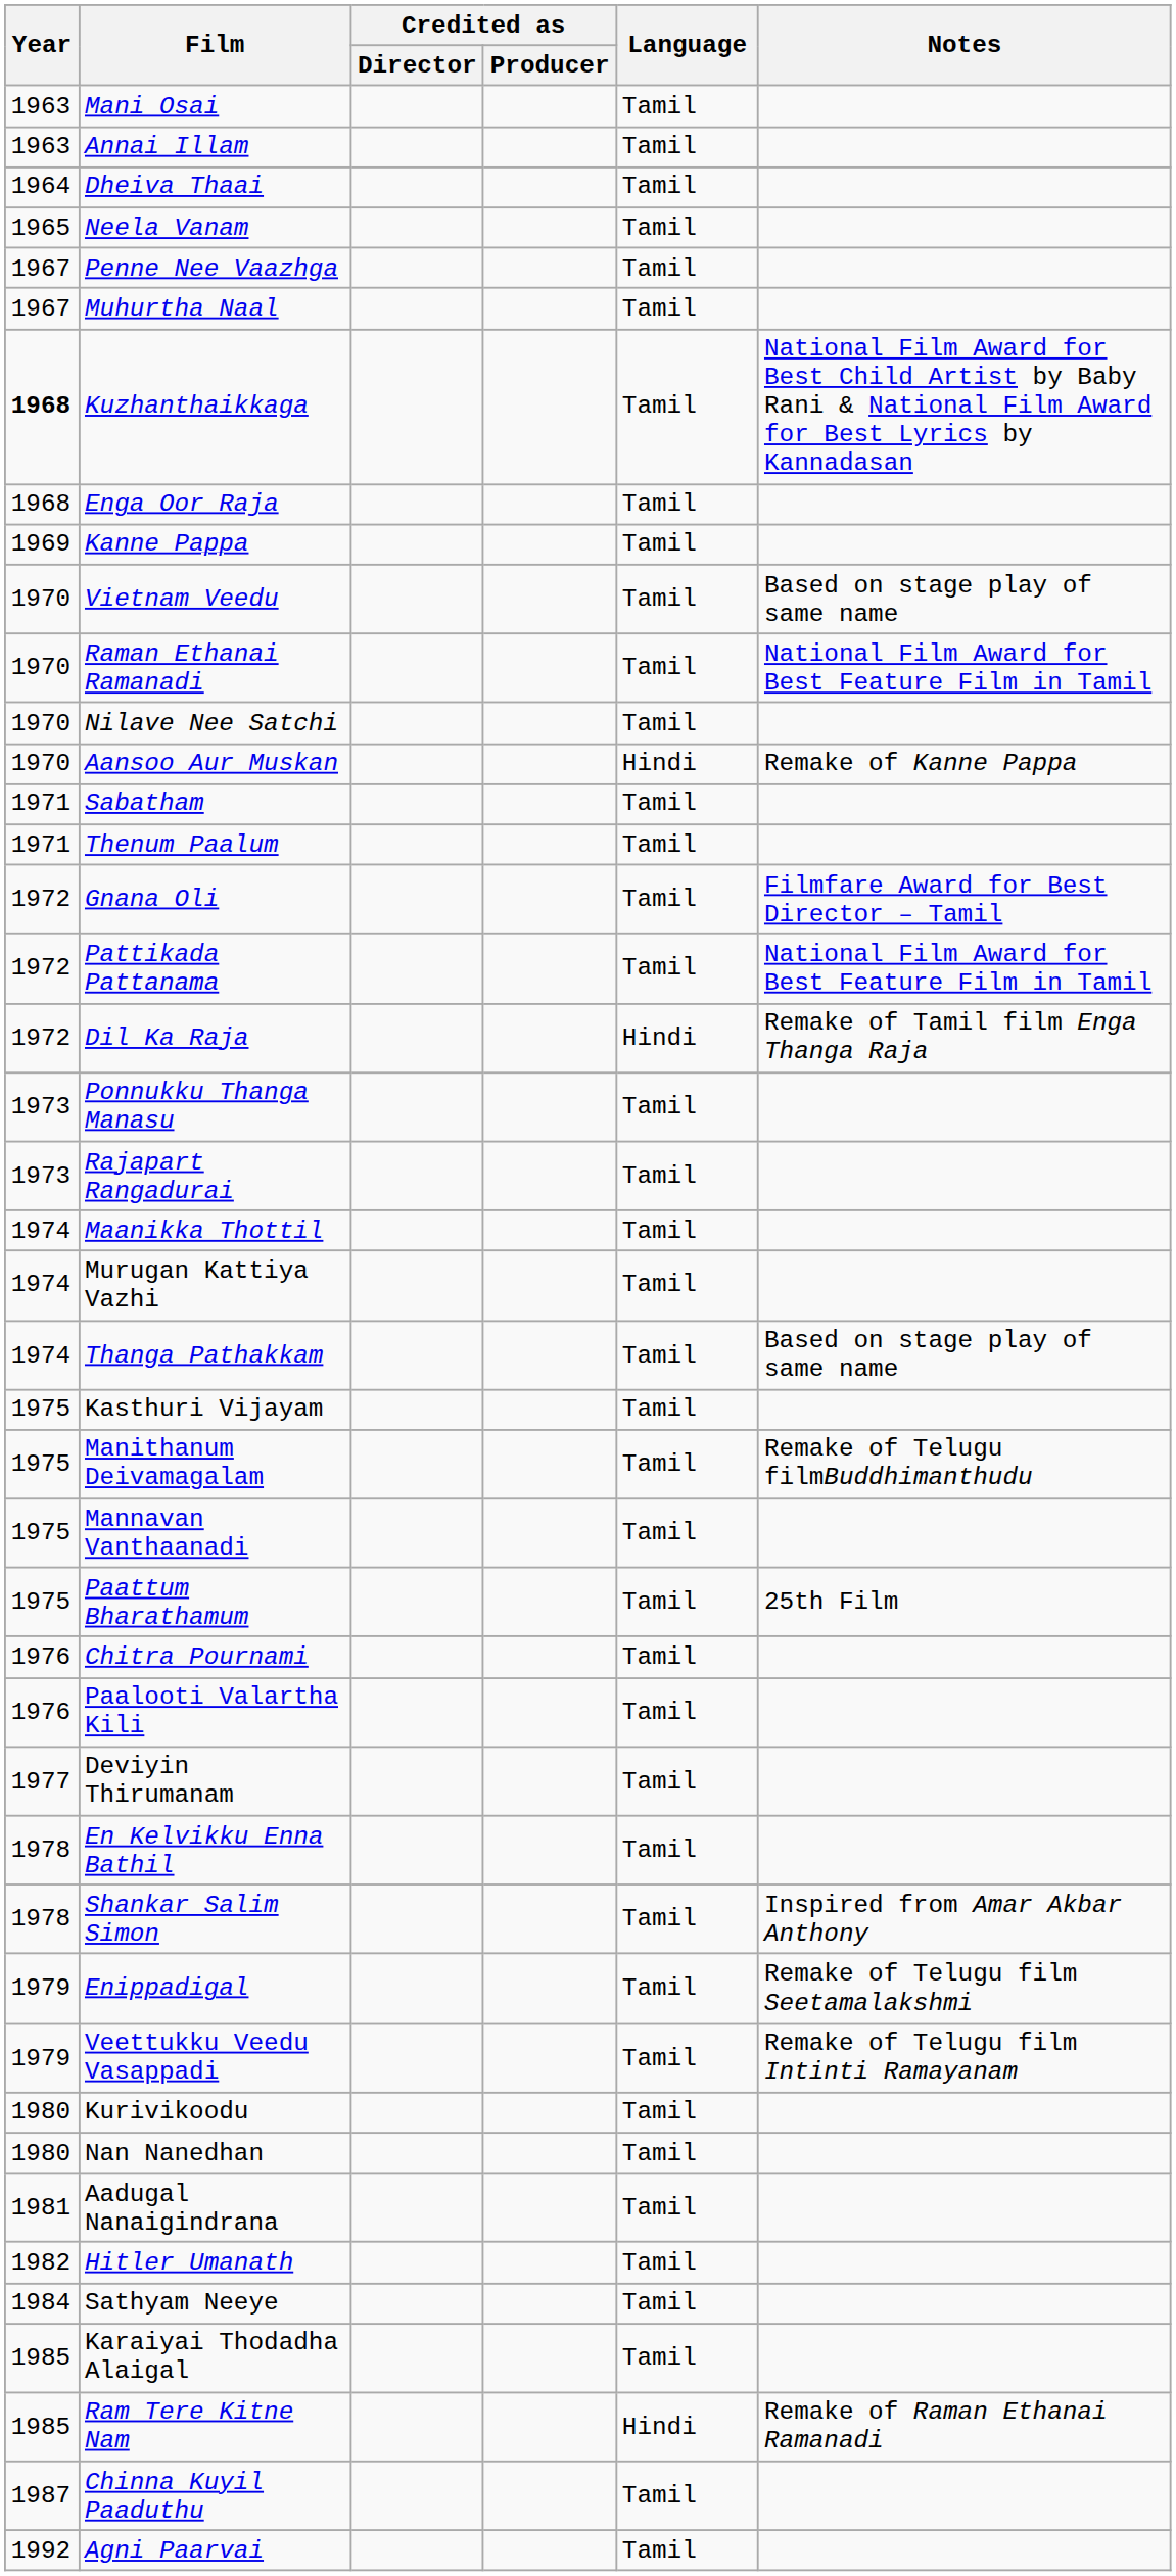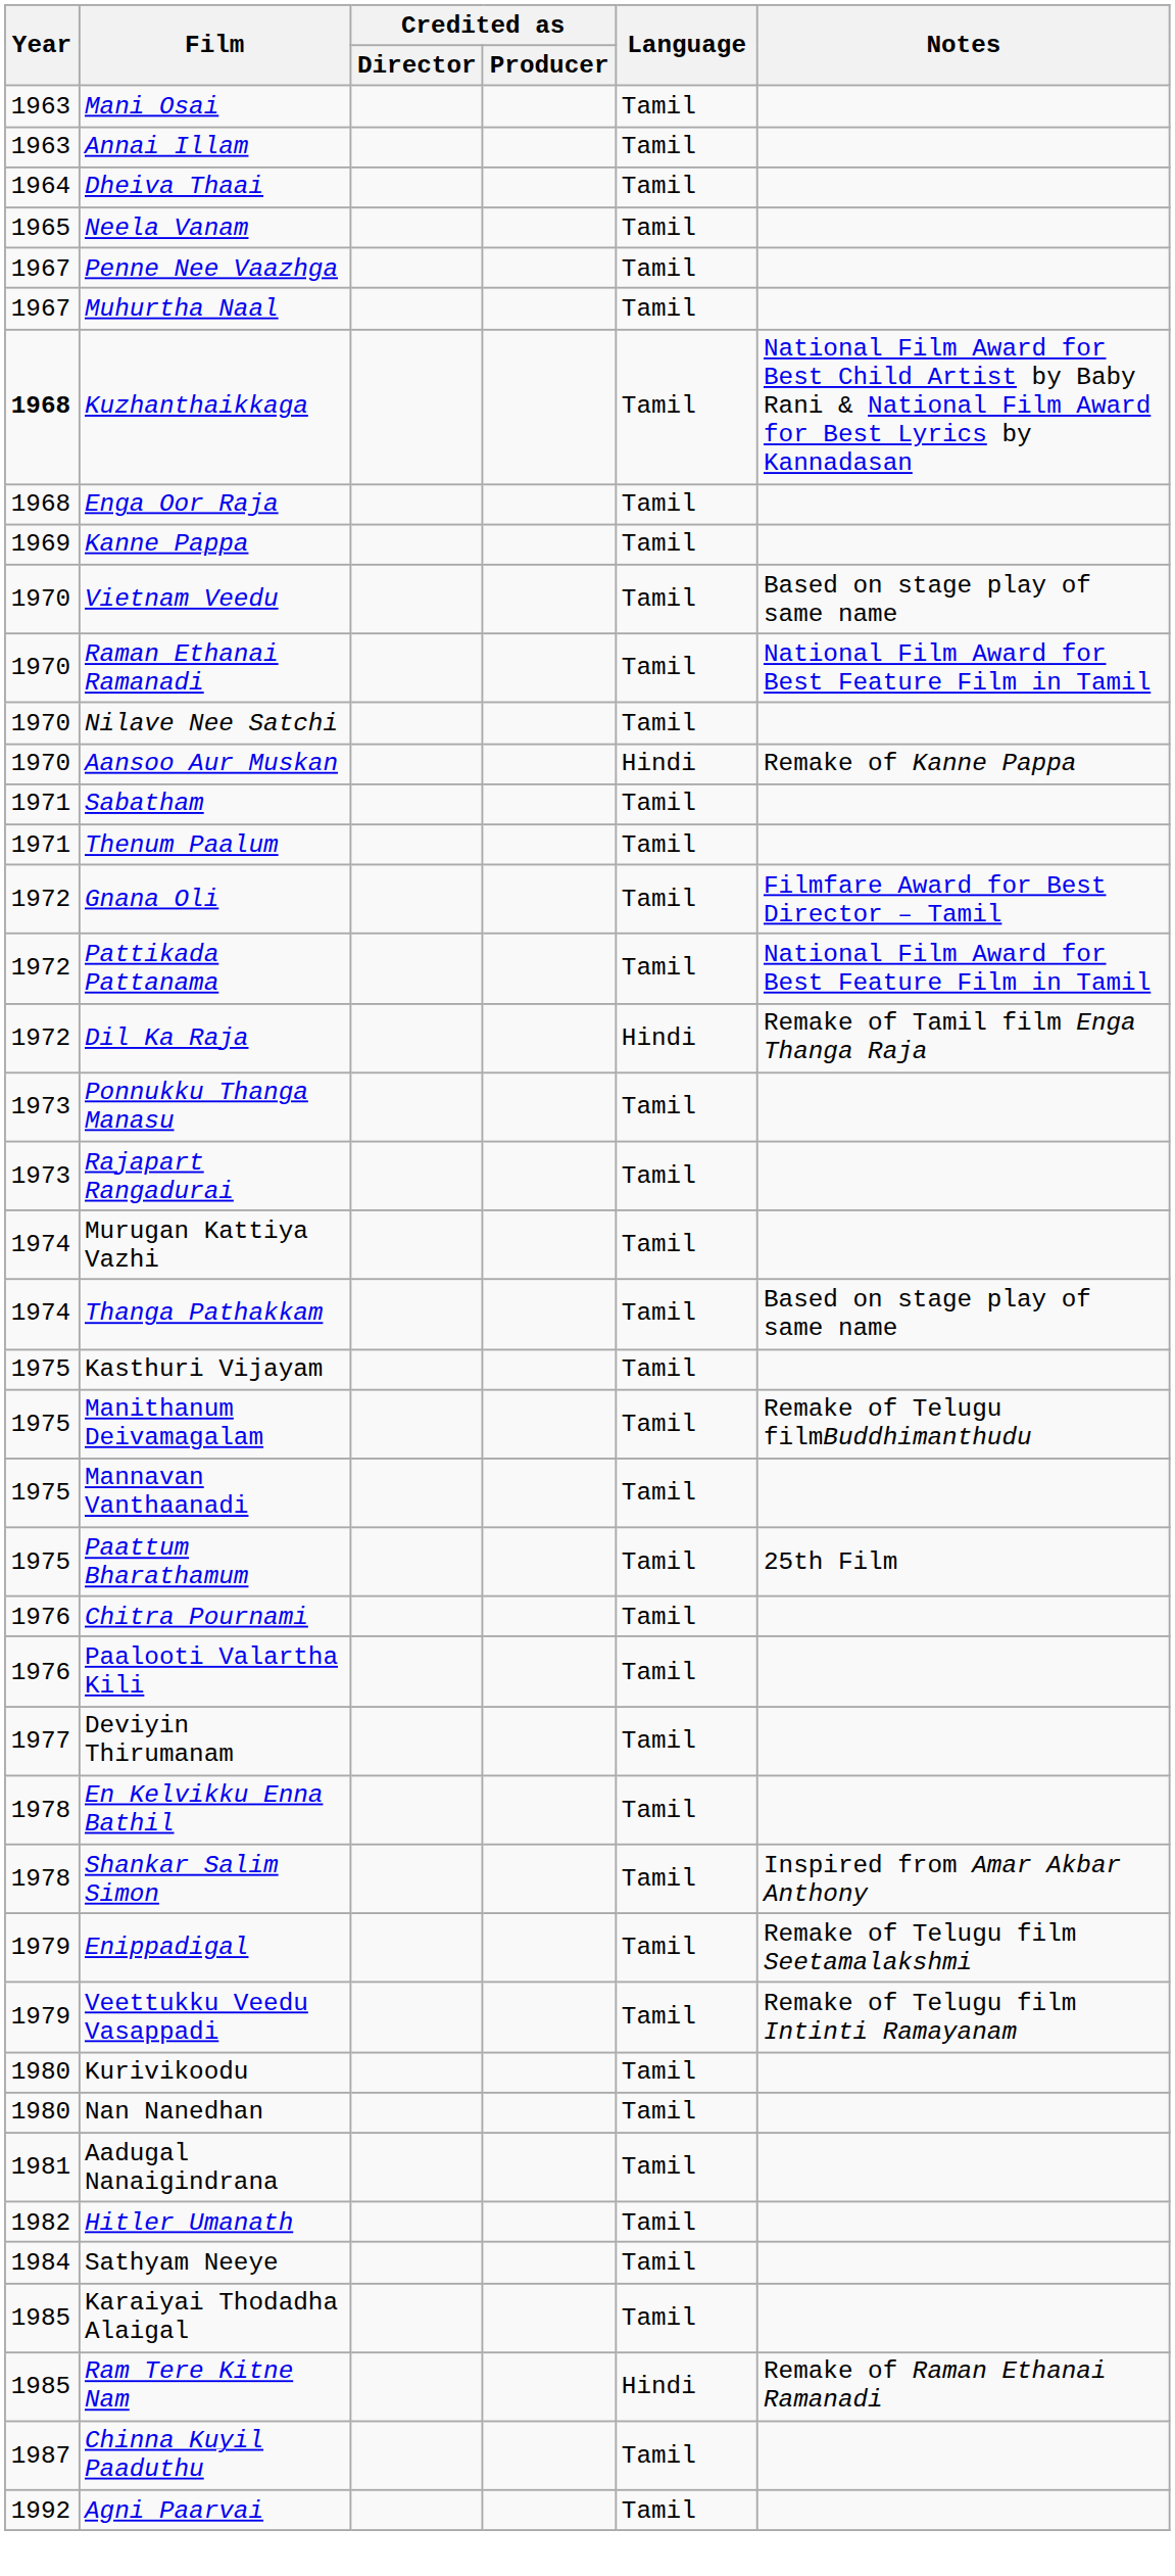 <table class="wikitable">
 <tr>
 <th rowspan="2" style="width:35px;">Year</th>
 <th rowspan="2" style="width:175px;">Film</th>
 <th colspan="2">Credited as</th>
 <th rowspan="2" style="text-align:center; width:80px;">Language</th>
 <th rowspan="2"  style="text-align:center; width:350px;" class="unsortable">Notes</th>
 </tr>
 <tr>
 <th width=65>Director</th>
 <th width=65>Producer</th>
 </tr>
 <tr>
 <td>1963</td>
 <td><em><a href='#'>Mani Osai</a></em></td>
 <td style="text-align:center;"></td>
 <td></td>
 <td>Tamil</td>
 <td></td>
 </tr>
 <tr>
 <td>1963</td>
 <td><em><a href='#'>Annai Illam</a></em></td>
 <td style="text-align:center;"></td>
 <td></td>
 <td>Tamil</td>
 <td></td>
 </tr>
 <tr>
 <td>1964</td>
 <td><em><a href='#'>Dheiva Thaai</a></em></td>
 <td style="text-align:center;"></td>
 <td></td>
 <td>Tamil</td>
 <td></td>
 </tr>
 <tr>
 <td>1965</td>
 <td><em><a href='#'>Neela Vanam</a></em></td>
 <td style="text-align:center;"></td>
 <td></td>
 <td>Tamil</td>
 <td></td>
 </tr>
 <tr>
 <td>1967</td>
 <td><em><a href='#'>Penne Nee Vaazhga</a></em></td>
 <td style="text-align:center;"></td>
 <td style="text-align:center;"></td>
 <td>Tamil</td>
 <td></td>
 </tr>
 <tr>
 <td>1967</td>
 <td><em><a href='#'>Muhurtha Naal</a></em></td>
 <td style="text-align:center;"></td>
 <td style="text-align:center;"></td>
 <td>Tamil</td>
 <td></td>
 </tr>
 <tr>
 <td><strong>1968</strong></td>
 <td><em><a href='#'>Kuzhanthaikkaga</a></em></td>
 <td style="text-align:center;"></td>
 <td></td>
 <td>Tamil</td>
 <td><a href='#'>National Film Award for Best Child Artist</a> by Baby Rani & <a href='#'>National Film Award for Best Lyrics</a> by <a href='#'>Kannadasan</a></td>
 </tr>
 <tr>
 <td>1968</td>
 <td><em><a href='#'>Enga Oor Raja</a></em></td>
 <td style="text-align:center;"></td>
 <td style="text-align:center;"></td>
 <td>Tamil</td>
 <td></td>
 </tr>
 <tr>
 <td>1969</td>
 <td><em><a href='#'>Kanne Pappa</a></em></td>
 <td style="text-align:center;"></td>
 <td></td>
 <td>Tamil</td>
 <td></td>
 </tr>
 <tr>
 <td>1970</td>
 <td><em><a href='#'>Vietnam Veedu</a></em></td>
 <td style="text-align:center;"></td>
 <td></td>
 <td>Tamil</td>
 <td>Based on stage play of same name</td>
 </tr>
 <tr>
 <td>1970</td>
 <td><em><a href='#'>Raman Ethanai Ramanadi</a> </em></td>
 <td style="text-align:center;"></td>
 <td style="text-align:center;"></td>
 <td>Tamil</td>
 <td><a href='#'>National Film Award for Best Feature Film in Tamil</a></td>
 </tr>
 <tr>
 <td>1970</td>
 <td><em>Nilave Nee Satchi</em></td>
 <td style="text-align:center;"></td>
 <td></td>
 <td>Tamil</td>
 <td></td>
 </tr>
 <tr>
 <td>1970</td>
 <td><em><a href='#'>Aansoo Aur Muskan</a></em></td>
 <td style="text-align:center;"></td>
 <td></td>
 <td>Hindi</td>
 <td>Remake of <em>Kanne Pappa</em></td>
 </tr>
 <tr>
 <td>1971</td>
 <td><em><a href='#'>Sabatham</a> </em></td>
 <td style="text-align:center;"></td>
 <td></td>
 <td>Tamil</td>
 <td></td>
 </tr>
 <tr>
 <td>1971</td>
 <td><em><a href='#'>Thenum Paalum</a></em></td>
 <td style="text-align:center;"></td>
 <td></td>
 <td>Tamil</td>
 <td></td>
 </tr>
 <tr>
 <td>1972</td>
 <td><em><a href='#'>Gnana Oli</a></em></td>
 <td style="text-align:center;"></td>
 <td></td>
 <td>Tamil</td>
 <td><a href='#'>Filmfare Award for Best Director – Tamil</a></td>
 </tr>
 <tr>
 <td>1972</td>
 <td><em><a href='#'>Pattikada Pattanama</a></em></td>
 <td style="text-align:center;"></td>
 <td style="text-align:center;"></td>
 <td>Tamil</td>
 <td><a href='#'>National Film Award for Best Feature Film in Tamil</a></td>
 </tr>
 <tr>
 <td>1972</td>
 <td><em><a href='#'>Dil Ka Raja</a></em></td>
 <td style="text-align:center;"></td>
 <td></td>
 <td>Hindi</td>
 <td>Remake of Tamil film <em>Enga Thanga Raja</em></td>
 </tr>
 <tr>
 <td>1973</td>
 <td><em><a href='#'>Ponnukku Thanga Manasu</a></em></td>
 <td></td>
 <td style="text-align:center;"></td>
 <td>Tamil</td>
 <td></td>
 </tr>
 <tr>
 <td>1973</td>
 <td><em><a href='#'>Rajapart Rangadurai</a></em></td>
-<td style="text-align:center;"></td>
-<td></td>
-<td>Tamil</td>
-<td></td>
-</tr>
-<tr>
-<td>1974</td>
-<td><em><a href='#'>Maanikka Thottil</a></em></td>
 <td style="text-align:center;"></td>
 <td></td>
 <td>Tamil</td>
 <td></td>
 </tr>
 <tr>
 <td>1974</td>
 <td>Murugan Kattiya Vazhi</td>
 <td style="text-align:center;"></td>
 <td style="text-align: center;"></td>
 <td>Tamil</td>
 <td></td>
 </tr>
 <tr>
 <td>1974</td>
 <td><em><a href='#'>Thanga Pathakkam</a></em></td>
 <td style="text-align:center;"></td>
 <td></td>
 <td>Tamil</td>
 <td>Based on stage play of same name</td>
 </tr>
 <tr>
 <td>1975</td>
 <td>Kasthuri Vijayam</td>
 <td style="text-align:center;"></td>
 <td></td>
 <td>Tamil</td>
 <td></td>
 </tr>
 <tr>
 <td>1975</td>
 <td><a href='#'>Manithanum Deivamagalam</a></td>
 <td style="text-align:center;"></td>
 <td></td>
 <td>Tamil</td>
 <td>Remake of Telugu film<em>Buddhimanthudu</em></td>
 </tr>
 <tr>
 <td>1975</td>
 <td><a href='#'>Mannavan Vanthaanadi</a></td>
 <td style="text-align:center;"></td>
 <td></td>
 <td>Tamil</td>
 <td></td>
 </tr>
 <tr>
 <td>1975</td>
 <td><em><a href='#'>Paattum Bharathamum</a></em></td>
 <td style="text-align:center;"></td>
 <td style="text-align:center;"></td>
 <td>Tamil</td>
 <td>25th Film</td>
 </tr>
 <tr>
 <td>1976</td>
 <td><em><a href='#'>Chitra Pournami</a></em></td>
 <td style="text-align:center;"></td>
 <td></td>
 <td>Tamil</td>
 <td></td>
 </tr>
 <tr>
 <td>1976</td>
 <td><a href='#'>Paalooti Valartha Kili</a></td>
 <td></td>
 <td style="text-align:center;"></td>
 <td>Tamil</td>
 <td></td>
 </tr>
 <tr>
 <td>1977</td>
 <td>Deviyin Thirumanam</td>
 <td style="text-align:center;"></td>
 <td></td>
 <td>Tamil</td>
 <td></td>
 </tr>
 <tr>
 <td>1978</td>
 <td><em><a href='#'>En Kelvikku Enna Bathil</a></em></td>
 <td style="text-align:center;"></td>
 <td></td>
 <td>Tamil</td>
 <td></td>
 </tr>
 <tr>
 <td>1978</td>
 <td><em><a href='#'>Shankar Salim Simon</a></em></td>
 <td style="text-align:center;"></td>
 <td></td>
 <td>Tamil</td>
 <td>Inspired from <em>Amar Akbar Anthony</em></td>
 </tr>
 <tr>
 <td>1979</td>
 <td><em><a href='#'>Enippadigal</a></em></td>
 <td style="text-align:center;"></td>
 <td></td>
 <td>Tamil</td>
 <td>Remake of Telugu film <em>Seetamalakshmi</em></td>
 </tr>
 <tr>
 <td>1979</td>
 <td><a href='#'>Veettukku Veedu Vasappadi</a></td>
 <td style="text-align:center;"></td>
 <td style="text-align:center;"></td>
 <td>Tamil</td>
 <td>Remake of Telugu film <em>Intinti Ramayanam</em></td>
 </tr>
 <tr>
 <td>1980</td>
 <td>Kurivikoodu</td>
 <td style="text-align:center;"></td>
 <td></td>
 <td>Tamil</td>
 <td></td>
 </tr>
 <tr>
 <td>1980</td>
 <td>Nan Nanedhan</td>
 <td style="text-align:center;"></td>
 <td></td>
 <td>Tamil</td>
 <td></td>
 </tr>
 <tr>
 <td>1981</td>
 <td>Aadugal Nanaigindrana</td>
 <td style="text-align:center;"></td>
 <td></td>
 <td>Tamil</td>
 <td></td>
 </tr>
 <tr>
 <td>1982</td>
 <td><em><a href='#'>Hitler Umanath</a></em></td>
 <td style="text-align:center;"></td>
 <td></td>
 <td>Tamil</td>
 <td></td>
 </tr>
 <tr>
 <td>1984</td>
 <td>Sathyam Neeye</td>
 <td style="text-align:center;"></td>
 <td></td>
 <td>Tamil</td>
 <td></td>
 </tr>
 <tr>
 <td>1985</td>
 <td>Karaiyai Thodadha Alaigal</td>
 <td style="text-align:center;"></td>
 <td style="text-align:center;"></td>
 <td>Tamil</td>
 <td></td>
 </tr>
 <tr>
 <td>1985</td>
 <td><em><a href='#'>Ram Tere Kitne Nam</a></em></td>
 <td style="text-align:center;"></td>
 <td></td>
 <td>Hindi</td>
 <td>Remake of <em>Raman Ethanai Ramanadi</em></td>
 </tr>
 <tr>
 <td>1987</td>
 <td><em><a href='#'>Chinna Kuyil Paaduthu</a> </em></td>
 <td style="text-align:center;"></td>
 <td></td>
 <td>Tamil</td>
 <td></td>
 </tr>
 <tr>
 <td>1992</td>
 <td><em><a href='#'>Agni Paarvai</a></em></td>
 <td style="text-align:center;"></td>
 <td></td>
 <td>Tamil</td>
 <td></td>
 </tr>
 </table>
